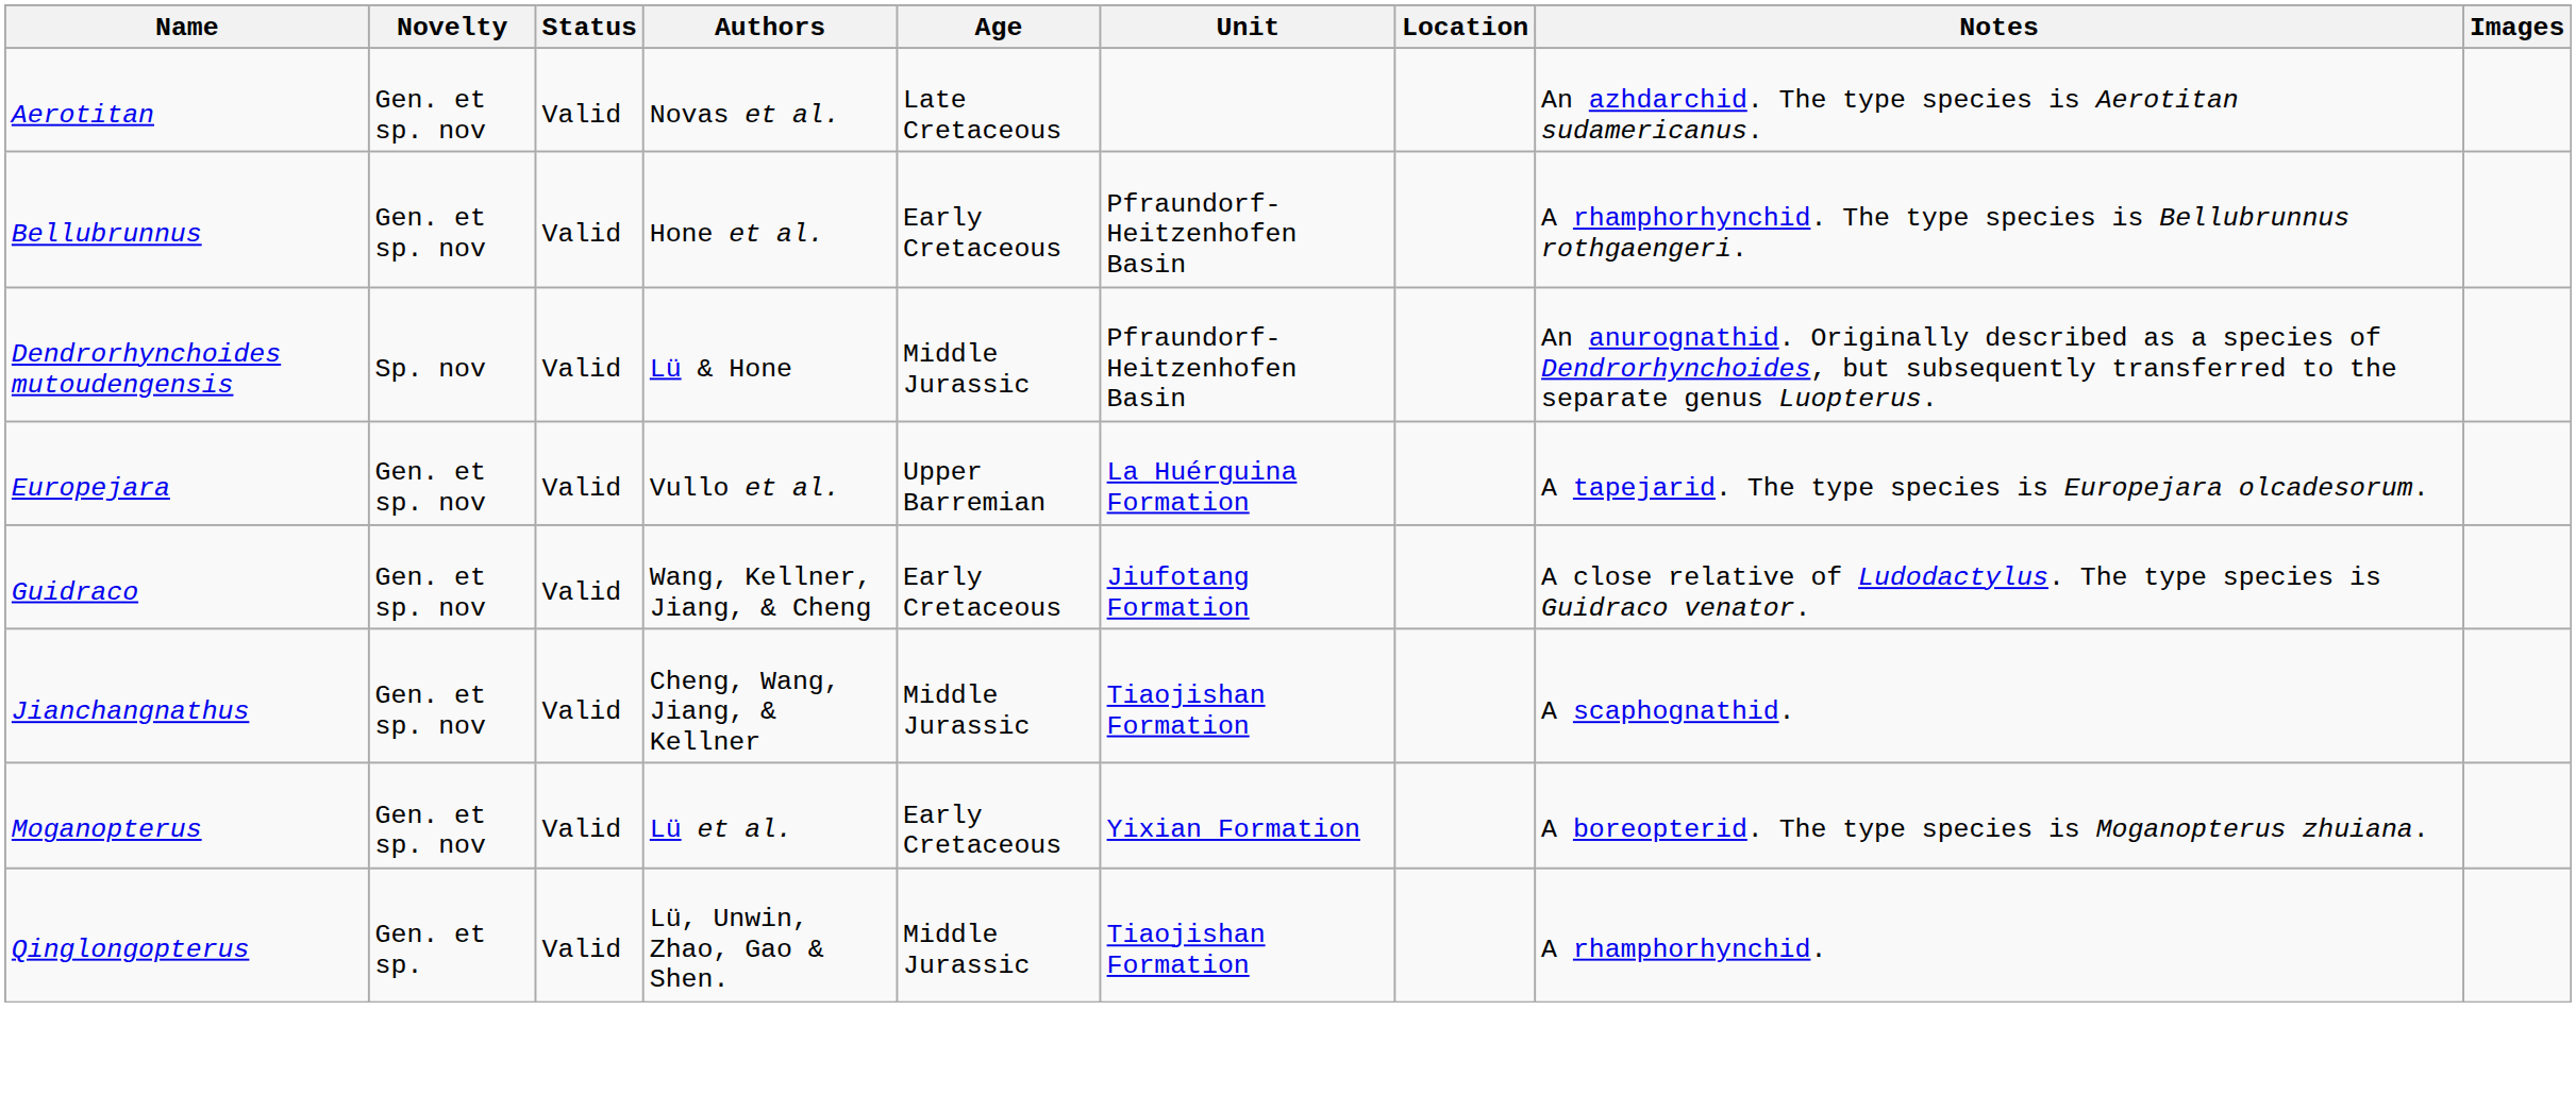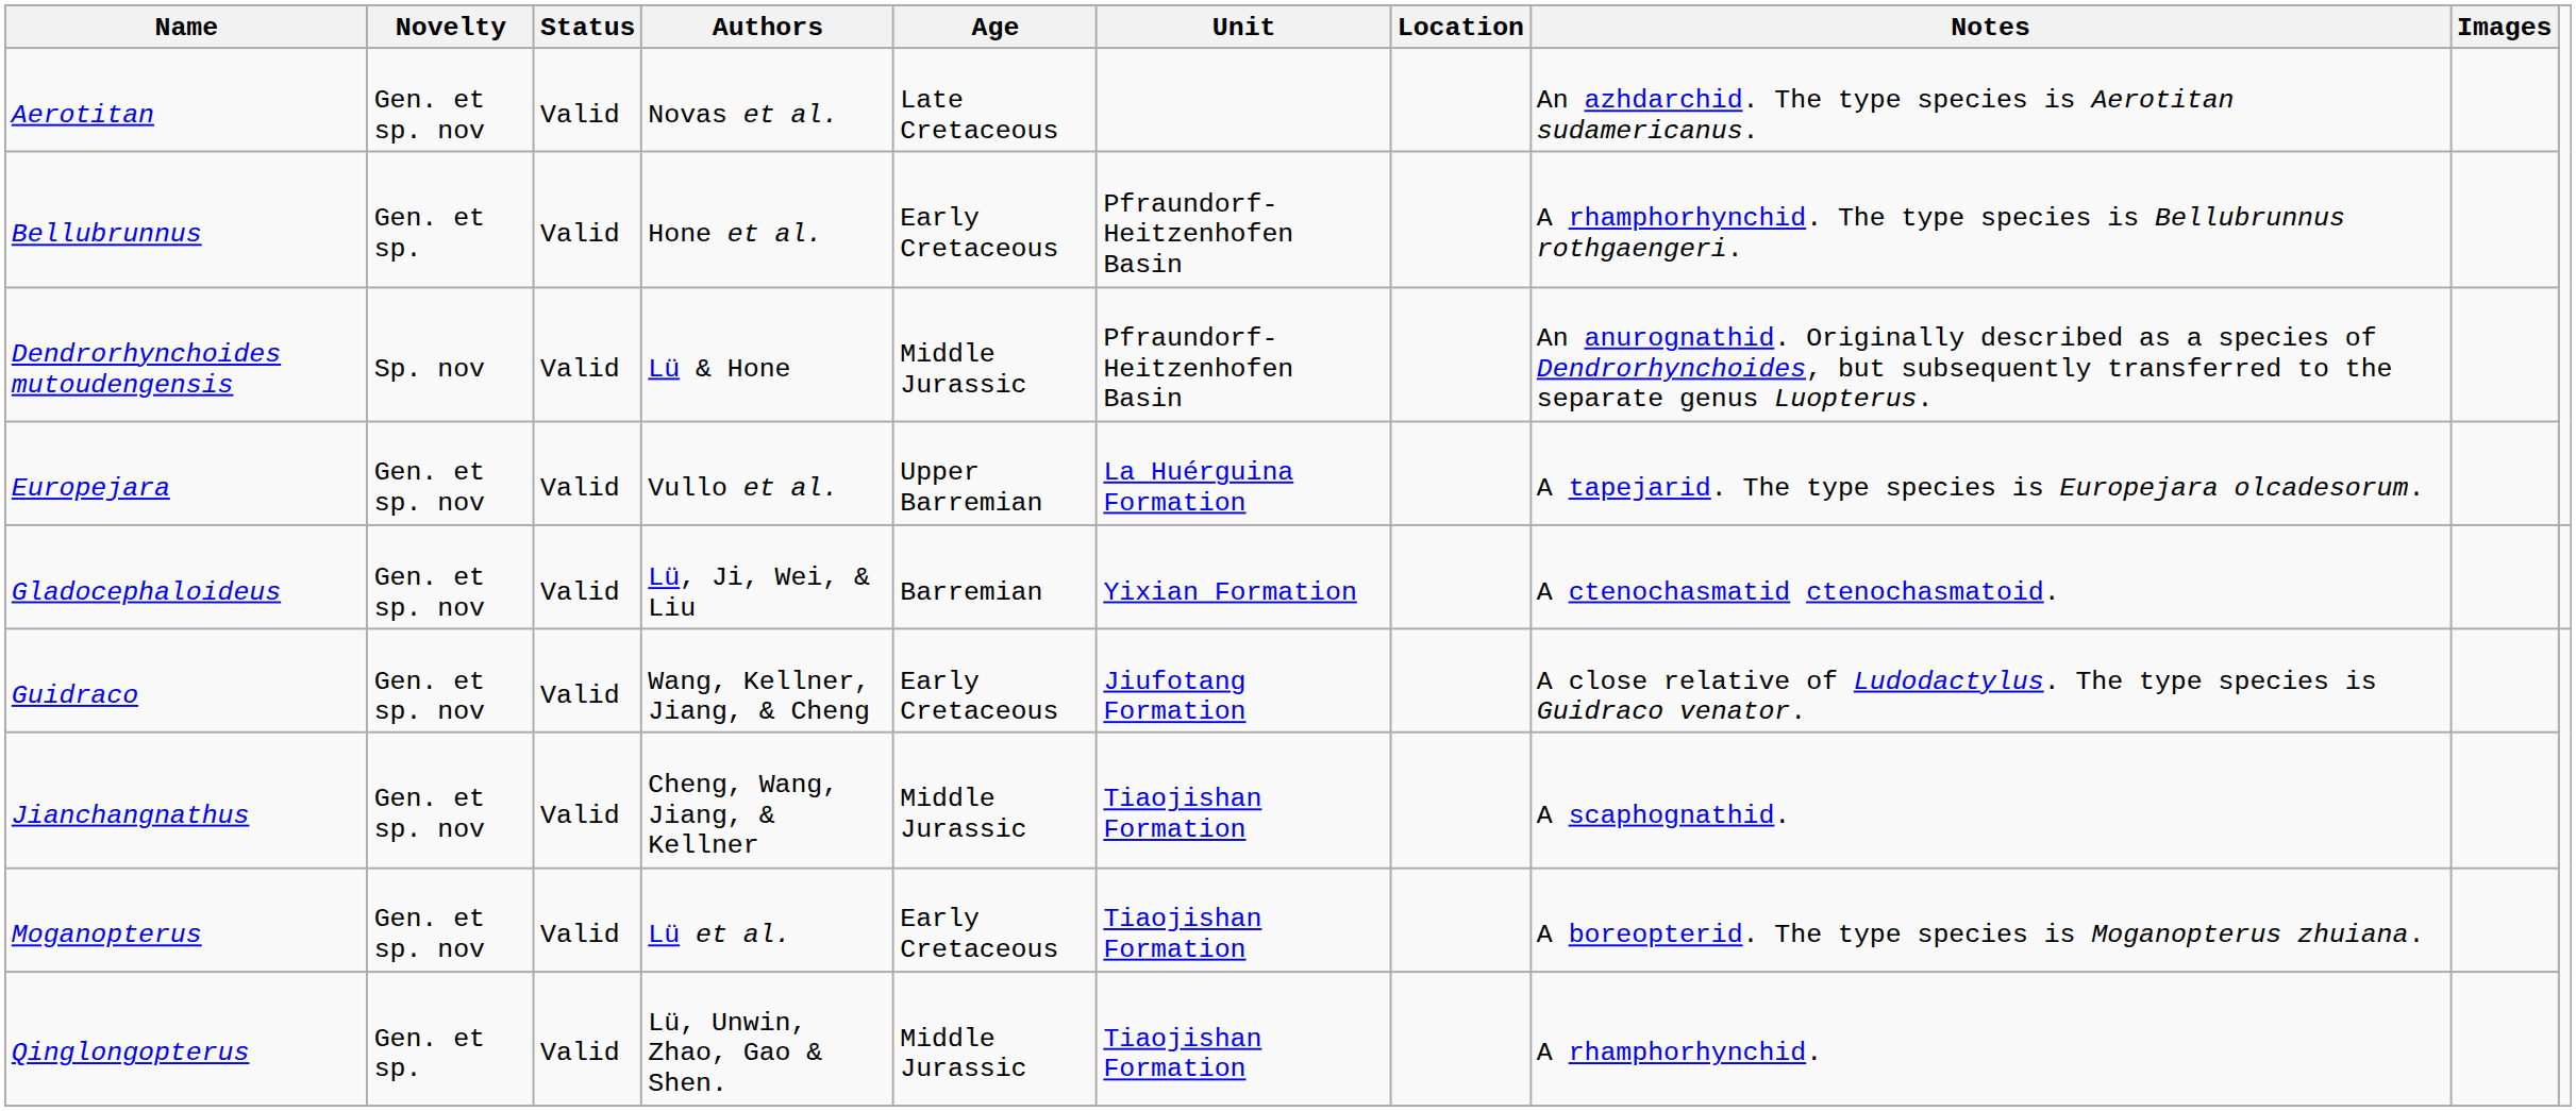 <table class="wikitable sortable" align="center" width="100%">
 <tr>
 <th>Name</th>
 <th>Novelty</th>
 <th>Status</th>
 <th>Authors</th>
 <th>Age</th>
 <th>Unit</th>
 <th>Location</th>
 <th>Notes</th>
 <th>Images</th>
 </tr>
 <tr>
 <td><br><em><a href='#'>Aerotitan</a></em></td>
 <td><br>Gen. et sp. nov</td>
 <td><br>Valid</td>
 <td><br>Novas <em>et al.</em></td>
 <td><br>Late Cretaceous</td>
 <td></td>
 <td><br></td>
 <td><br>An <a href='#'>azhdarchid</a>. The type species is <em>Aerotitan sudamericanus</em>.</td>
 <td></td>
 </tr>
 <tr>
 <td><br><em><a href='#'>Bellubrunnus</a></em></td>
-<td><br>Gen. et sp. nov</td>
+<td><br>Gen. et sp.</td>
 <td><br>Valid</td>
 <td><br>Hone <em>et al.</em></td>
 <td><br>Early Cretaceous</td>
 <td><br>Pfraundorf-Heitzenhofen Basin</td>
 <td><br></td>
 <td><br>A <a href='#'>rhamphorhynchid</a>. The type species is <em>Bellubrunnus rothgaengeri</em>.</td>
 <td><br></td>
 </tr>
 <tr>
 <td><br><em><a href='#'>Dendrorhynchoides mutoudengensis</a></em></td>
 <td><br>Sp. nov</td>
 <td><br>Valid</td>
 <td><br><a href='#'>Lü</a> & Hone</td>
 <td><br>Middle Jurassic</td>
 <td><br>Pfraundorf-Heitzenhofen Basin</td>
 <td><br></td>
 <td><br>An <a href='#'>anurognathid</a>. Originally described as a species of <em><a href='#'>Dendrorhynchoides</a></em>, but subsequently transferred to the separate genus <em>Luopterus</em>.</td>
 <td></td>
 </tr>
 <tr>
 <td><br><em><a href='#'>Europejara</a></em></td>
 <td><br>Gen. et sp. nov</td>
 <td><br>Valid</td>
 <td><br>Vullo <em>et al.</em></td>
 <td><br>Upper Barremian</td>
 <td><br><a href='#'>La Huérguina Formation</a></td>
 <td><br></td>
 <td><br>A <a href='#'>tapejarid</a>. The type species is <em>Europejara olcadesorum</em>.</td>
 <td><br></td>
 </tr>
 <tr>
+<td><br><em><a href='#'>Gladocephaloideus</a></em></td>
+<td><br>Gen. et sp. nov</td>
+<td><br>Valid</td>
+<td><br><a href='#'>Lü</a>, Ji, Wei, & Liu</td>
+<td><br>Barremian</td>
+<td><br><a href='#'>Yixian Formation</a></td>
+<td><br></td>
+<td><br>A <a href='#'>ctenochasmatid</a> <a href='#'>ctenochasmatoid</a>.</td>
+<td><br></td>
+<td></td>
+</tr>
+<tr>
 <td><br><em><a href='#'>Guidraco</a></em></td>
 <td><br>Gen. et sp. nov</td>
 <td><br>Valid</td>
 <td><br>Wang, Kellner, Jiang, & Cheng</td>
 <td><br>Early Cretaceous</td>
 <td><br><a href='#'>Jiufotang Formation</a></td>
 <td><br></td>
 <td><br>A close relative of <em><a href='#'>Ludodactylus</a></em>. The type species is <em>Guidraco venator</em>.</td>
 <td><br></td>
 </tr>
 <tr>
 <td><br><em><a href='#'>Jianchangnathus</a></em></td>
 <td><br>Gen. et sp. nov</td>
 <td><br>Valid</td>
 <td><br>Cheng, Wang, Jiang, & Kellner</td>
 <td><br>Middle Jurassic</td>
 <td><br><a href='#'>Tiaojishan Formation</a></td>
 <td><br></td>
 <td><br>A <a href='#'>scaphognathid</a>.</td>
 <td><br></td>
 </tr>
 <tr>
 <td><br><em><a href='#'>Moganopterus</a></em></td>
 <td><br>Gen. et sp. nov</td>
 <td><br>Valid</td>
 <td><br><a href='#'>Lü</a> <em>et al.</em></td>
 <td><br>Early Cretaceous</td>
-<td><br><a href='#'>Yixian Formation</a></td>
+<td><br><a href='#'>Tiaojishan Formation</a></td>
 <td><br></td>
 <td><br>A <a href='#'>boreopterid</a>. The type species is <em>Moganopterus zhuiana</em>.</td>
 <td></td>
 </tr>
 <tr>
 <td><br><em><a href='#'>Qinglongopterus</a></em></td>
 <td><br>Gen. et sp.</td>
 <td><br>Valid</td>
 <td><br>Lü, Unwin, Zhao, Gao & Shen.</td>
 <td><br>Middle Jurassic</td>
 <td><br><a href='#'>Tiaojishan Formation</a></td>
 <td><br></td>
 <td><br>A <a href='#'>rhamphorhynchid</a>.</td>
 <td></td>
 </tr>
 <tr>
 </tr>
 </table>
